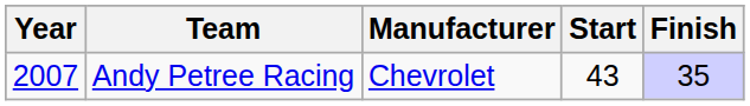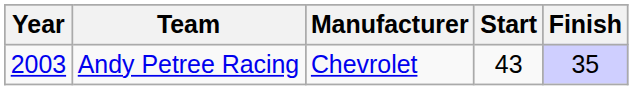 <table class="wikitable" style="font-size: 90%;">
 <tr>
 <th>Year</th>
 <th>Team</th>
 <th>Manufacturer</th>
 <th>Start</th>
 <th>Finish</th>
 </tr>
 <tr>
-<td><a href='#'>2007</a></td>
+<td><a href='#'>2003</a></td>
 <td nowrap><a href='#'>Andy Petree Racing</a></td>
 <td><a href='#'>Chevrolet</a></td>
 <td align=center>43</td>
 <td align=center style="background:#CFCFFF;">35</td>
 </tr>
 </table>
